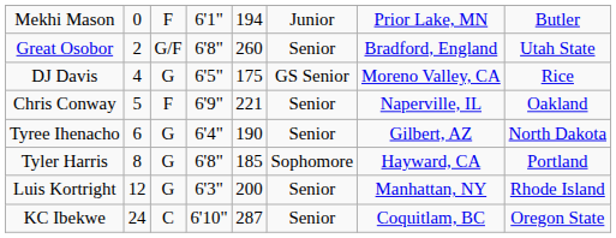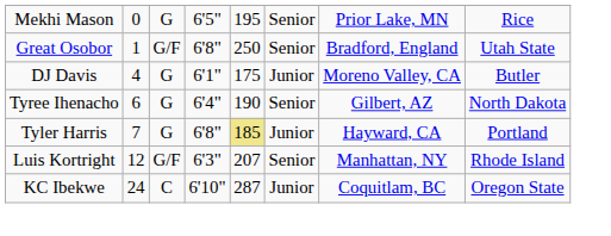 <table class="wikitable sortable" style="text-align: center">
 <tr align=center>
 </tr>
 <tr>
 <td>Mekhi Mason</td>
 <td>0</td>
-<td>F</td>
-<td>6'1"</td>
-<td>194</td>
-<td>Junior</td>
+<td>G</td>
+<td>6'5"</td>
+<td>195</td>
+<td>Senior</td>
 <td><a href='#'>Prior Lake, MN</a></td>
-<td><a href='#'>Butler</a></td>
+<td><a href='#'>Rice</a></td>
 </tr>
 <tr>
 <td><a href='#'>Great Osobor</a></td>
-<td>2</td>
+<td>1</td>
 <td>G/F</td>
 <td>6'8"</td>
-<td>260</td>
+<td>250</td>
 <td>Senior</td>
 <td><a href='#'>Bradford, England</a></td>
 <td><a href='#'>Utah State</a></td>
 </tr>
 <tr>
 <td>DJ Davis</td>
 <td>4</td>
 <td>G</td>
-<td>6'5"</td>
+<td>6'1"</td>
 <td>175</td>
-<td>GS Senior</td>
+<td>Junior</td>
 <td><a href='#'>Moreno Valley, CA</a></td>
-<td><a href='#'>Rice</a></td>
-</tr>
-<tr>
-<td>Chris Conway</td>
-<td>5</td>
-<td>F</td>
-<td>6'9"</td>
-<td>221</td>
-<td>Senior</td>
-<td><a href='#'>Naperville, IL</a></td>
-<td><a href='#'>Oakland</a></td>
+<td><a href='#'>Butler</a></td>
 </tr>
 <tr>
 <td>Tyree Ihenacho</td>
 <td>6</td>
 <td>G</td>
 <td>6'4"</td>
 <td>190</td>
 <td>Senior</td>
 <td><a href='#'>Gilbert, AZ</a></td>
 <td><a href='#'>North Dakota</a></td>
 </tr>
 <tr>
 <td>Tyler Harris</td>
-<td>8</td>
+<td>7</td>
 <td>G</td>
 <td>6'8"</td>
-<td>185</td>
-<td>Sophomore</td>
+<td style="background: khaki;">185</td>
+<td>Junior</td>
 <td><a href='#'>Hayward, CA</a></td>
 <td><a href='#'>Portland</a></td>
 </tr>
 <tr>
 <td>Luis Kortright</td>
 <td>12</td>
-<td>G</td>
+<td>G/F</td>
 <td>6'3"</td>
-<td>200</td>
+<td>207</td>
 <td>Senior</td>
 <td><a href='#'>Manhattan, NY</a></td>
 <td><a href='#'>Rhode Island</a></td>
 </tr>
 <tr>
 <td>KC Ibekwe</td>
 <td>24</td>
 <td>C</td>
 <td>6'10"</td>
 <td>287</td>
-<td>Senior</td>
+<td>Junior</td>
 <td><a href='#'>Coquitlam, BC</a></td>
 <td><a href='#'>Oregon State</a></td>
 </tr>
 </table>
